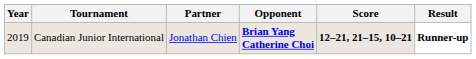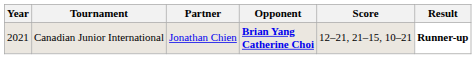 <table class="sortable wikitable" style="font-size: 90%;">
 <tr>
 <th>Year</th>
 <th>Tournament</th>
 <th>Partner</th>
 <th>Opponent</th>
 <th>Score</th>
 <th>Result</th>
 </tr>
 <tr style="background:#EBE7E0">
-<td align="center">2019</td>
+<td align="center">2021</td>
 <td align="left">Canadian Junior International</td>
 <td align="left"> <a href='#'>Jonathan Chien</a></td>
 <td align="left"><strong> <a href='#'>Brian Yang</a><br> <a href='#'>Catherine Choi</a></strong></td>
-<td align="left"><strong>12–21, 21–15, 10–21</strong></td>
+<td align="left">12–21, 21–15, 10–21</td>
 <td style="text-align:left; background:white"> <strong>Runner-up</strong></td>
 </tr>
 </table>
